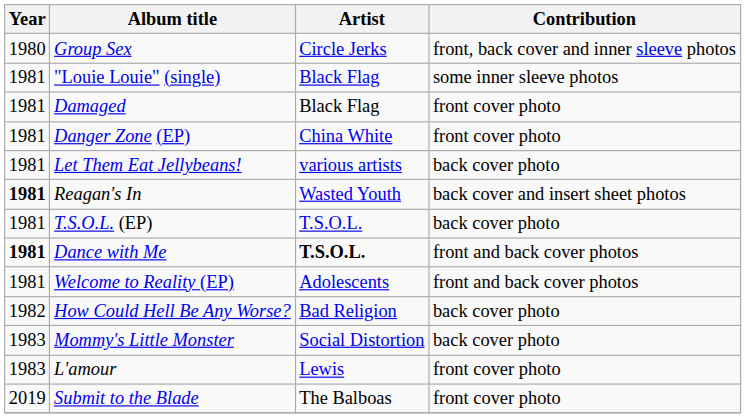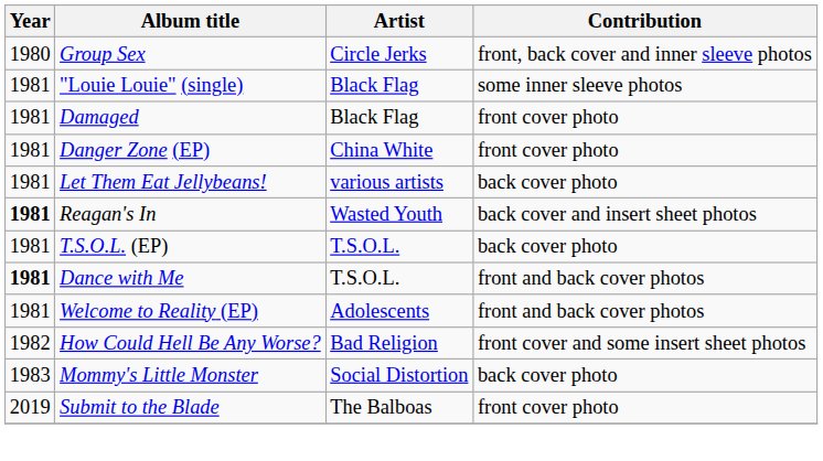 <table class="wikitable sortable">
 <tr>
 <th>Year</th>
 <th>Album title</th>
 <th>Artist</th>
 <th>Contribution</th>
 </tr>
 <tr>
 <td>1980</td>
 <td><a href='#'><em>Group Sex</em></a></td>
 <td><a href='#'>Circle Jerks</a></td>
 <td>front, back cover and inner <a href='#'>sleeve</a> photos</td>
 </tr>
 <tr>
 <td>1981</td>
 <td><a href='#'>"Louie Louie"</a> <a href='#'>(single)</a></td>
 <td><a href='#'>Black Flag</a></td>
 <td>some inner sleeve photos</td>
 </tr>
 <tr>
 <td>1981</td>
 <td><a href='#'><em>Damaged</em></a></td>
 <td>Black Flag</td>
 <td>front cover photo</td>
 </tr>
 <tr>
 <td>1981</td>
 <td><a href='#'><em>Danger Zone</em></a> <a href='#'>(EP)</a></td>
 <td><a href='#'>China White</a></td>
 <td>front cover photo</td>
 </tr>
 <tr>
 <td>1981</td>
 <td><em><a href='#'>Let Them Eat Jellybeans!</a></em></td>
 <td><a href='#'>various artists</a></td>
 <td>back cover photo</td>
 </tr>
 <tr>
 <td><strong>1981</strong></td>
 <td><em>Reagan's In</em></td>
 <td><a href='#'>Wasted Youth</a></td>
 <td>back cover and insert sheet photos</td>
 </tr>
 <tr>
 <td>1981</td>
 <td><a href='#'><em>T.S.O.L.</em></a> (EP)</td>
 <td><a href='#'>T.S.O.L.</a></td>
 <td>back cover photo</td>
 </tr>
 <tr>
 <td><strong>1981</strong></td>
 <td><em><a href='#'>Dance with Me</a></em></td>
-<td><strong>T.S.O.L.</strong></td>
+<td>T.S.O.L.</td>
 <td>front and back cover photos</td>
 </tr>
 <tr>
 <td>1981</td>
 <td><a href='#'><em>Welcome to Reality</em> (EP)</a></td>
 <td><a href='#'>Adolescents</a></td>
 <td>front and back cover photos</td>
 </tr>
 <tr>
 <td>1982</td>
 <td><em><a href='#'>How Could Hell Be Any Worse?</a></em></td>
 <td><a href='#'>Bad Religion</a></td>
-<td>back cover photo</td>
+<td>front cover and some insert sheet photos</td>
 </tr>
 <tr>
 <td>1983</td>
 <td><em><a href='#'>Mommy's Little Monster</a></em></td>
 <td><a href='#'>Social Distortion</a></td>
 <td>back cover photo</td>
-</tr>
-<tr>
-<td>1983</td>
-<td><em>L'amour</em></td>
-<td><a href='#'>Lewis</a></td>
-<td>front cover photo</td>
 </tr>
 <tr>
 <td>2019</td>
 <td><a href='#'><em>Submit to the Blade</em></a></td>
 <td>The Balboas</td>
 <td>front cover photo</td>
 </tr>
 <tr>
 </tr>
 </table>
